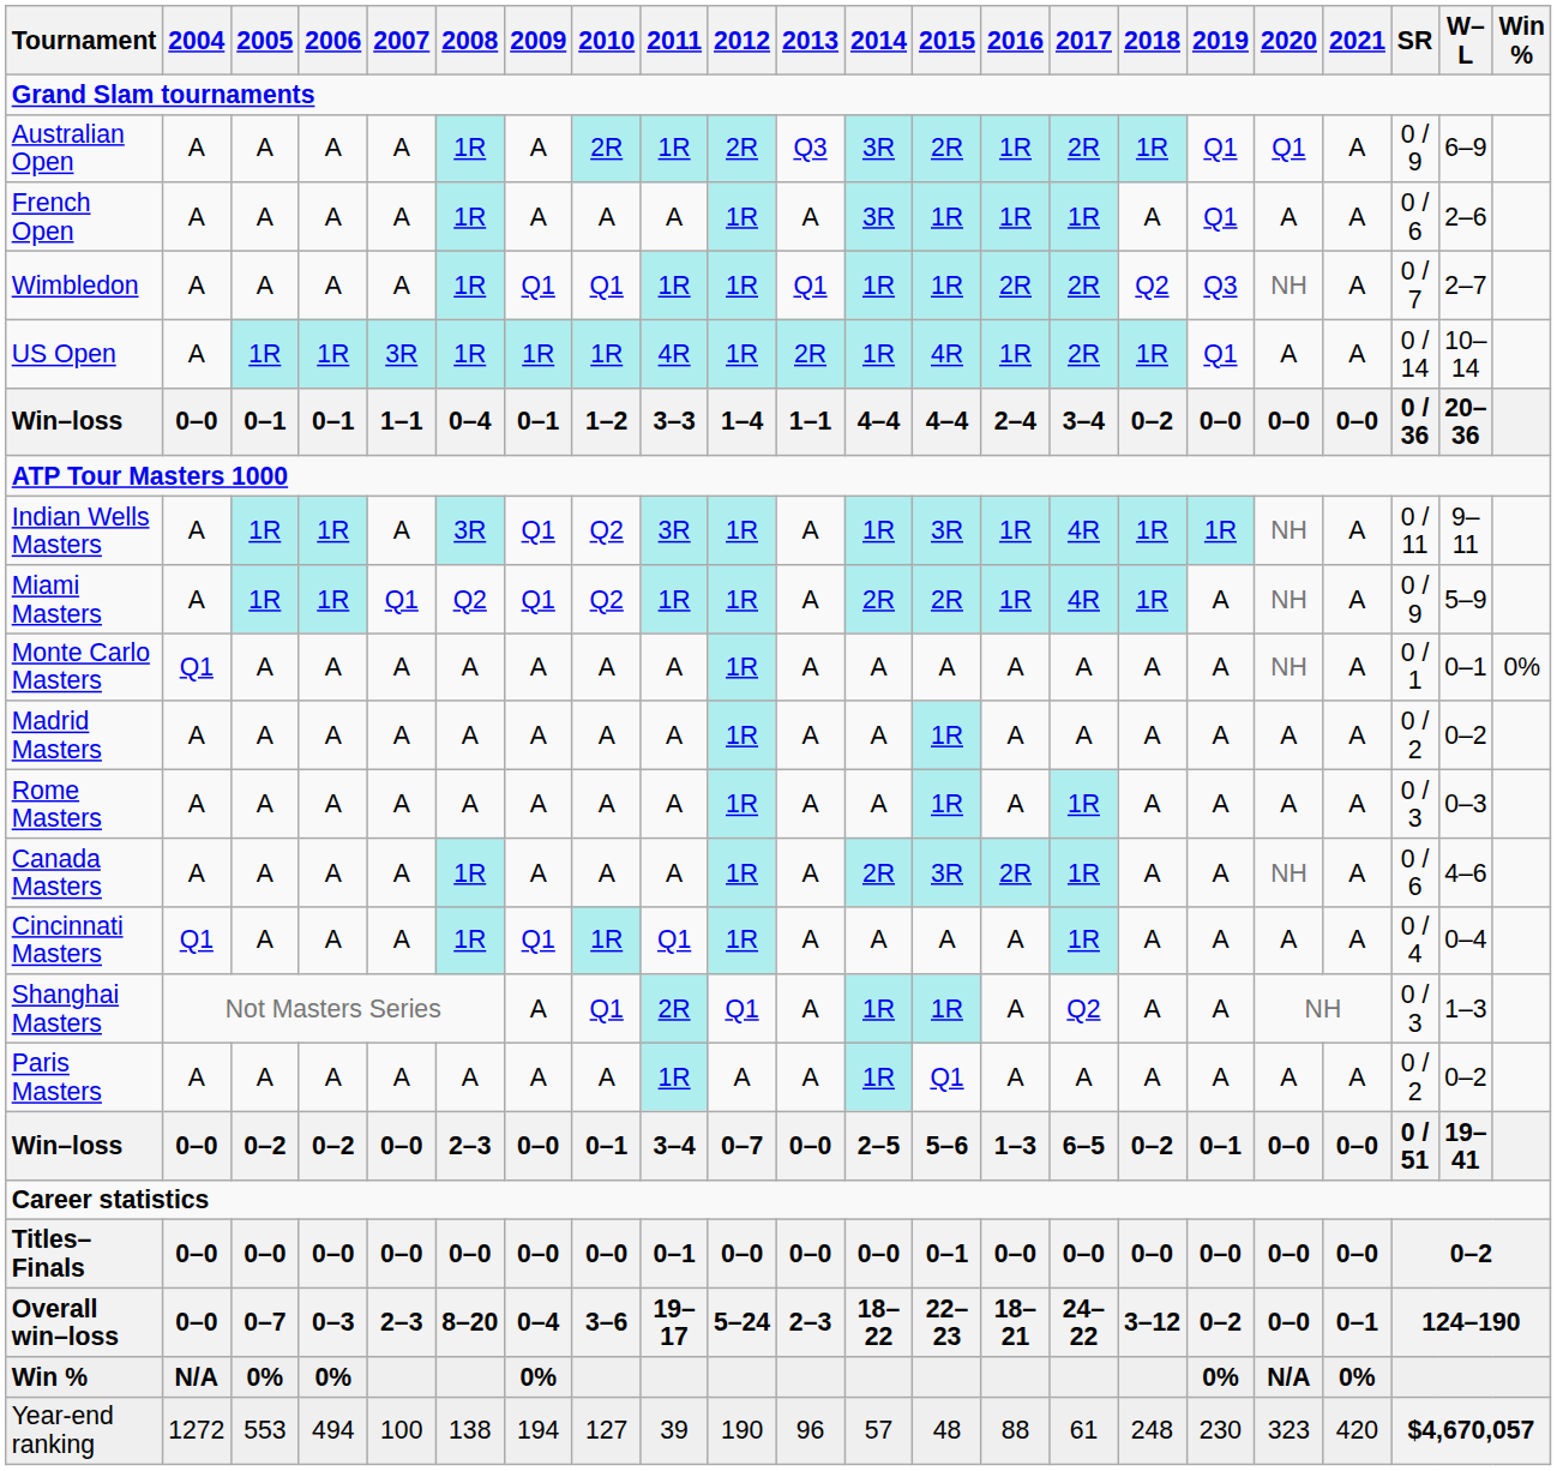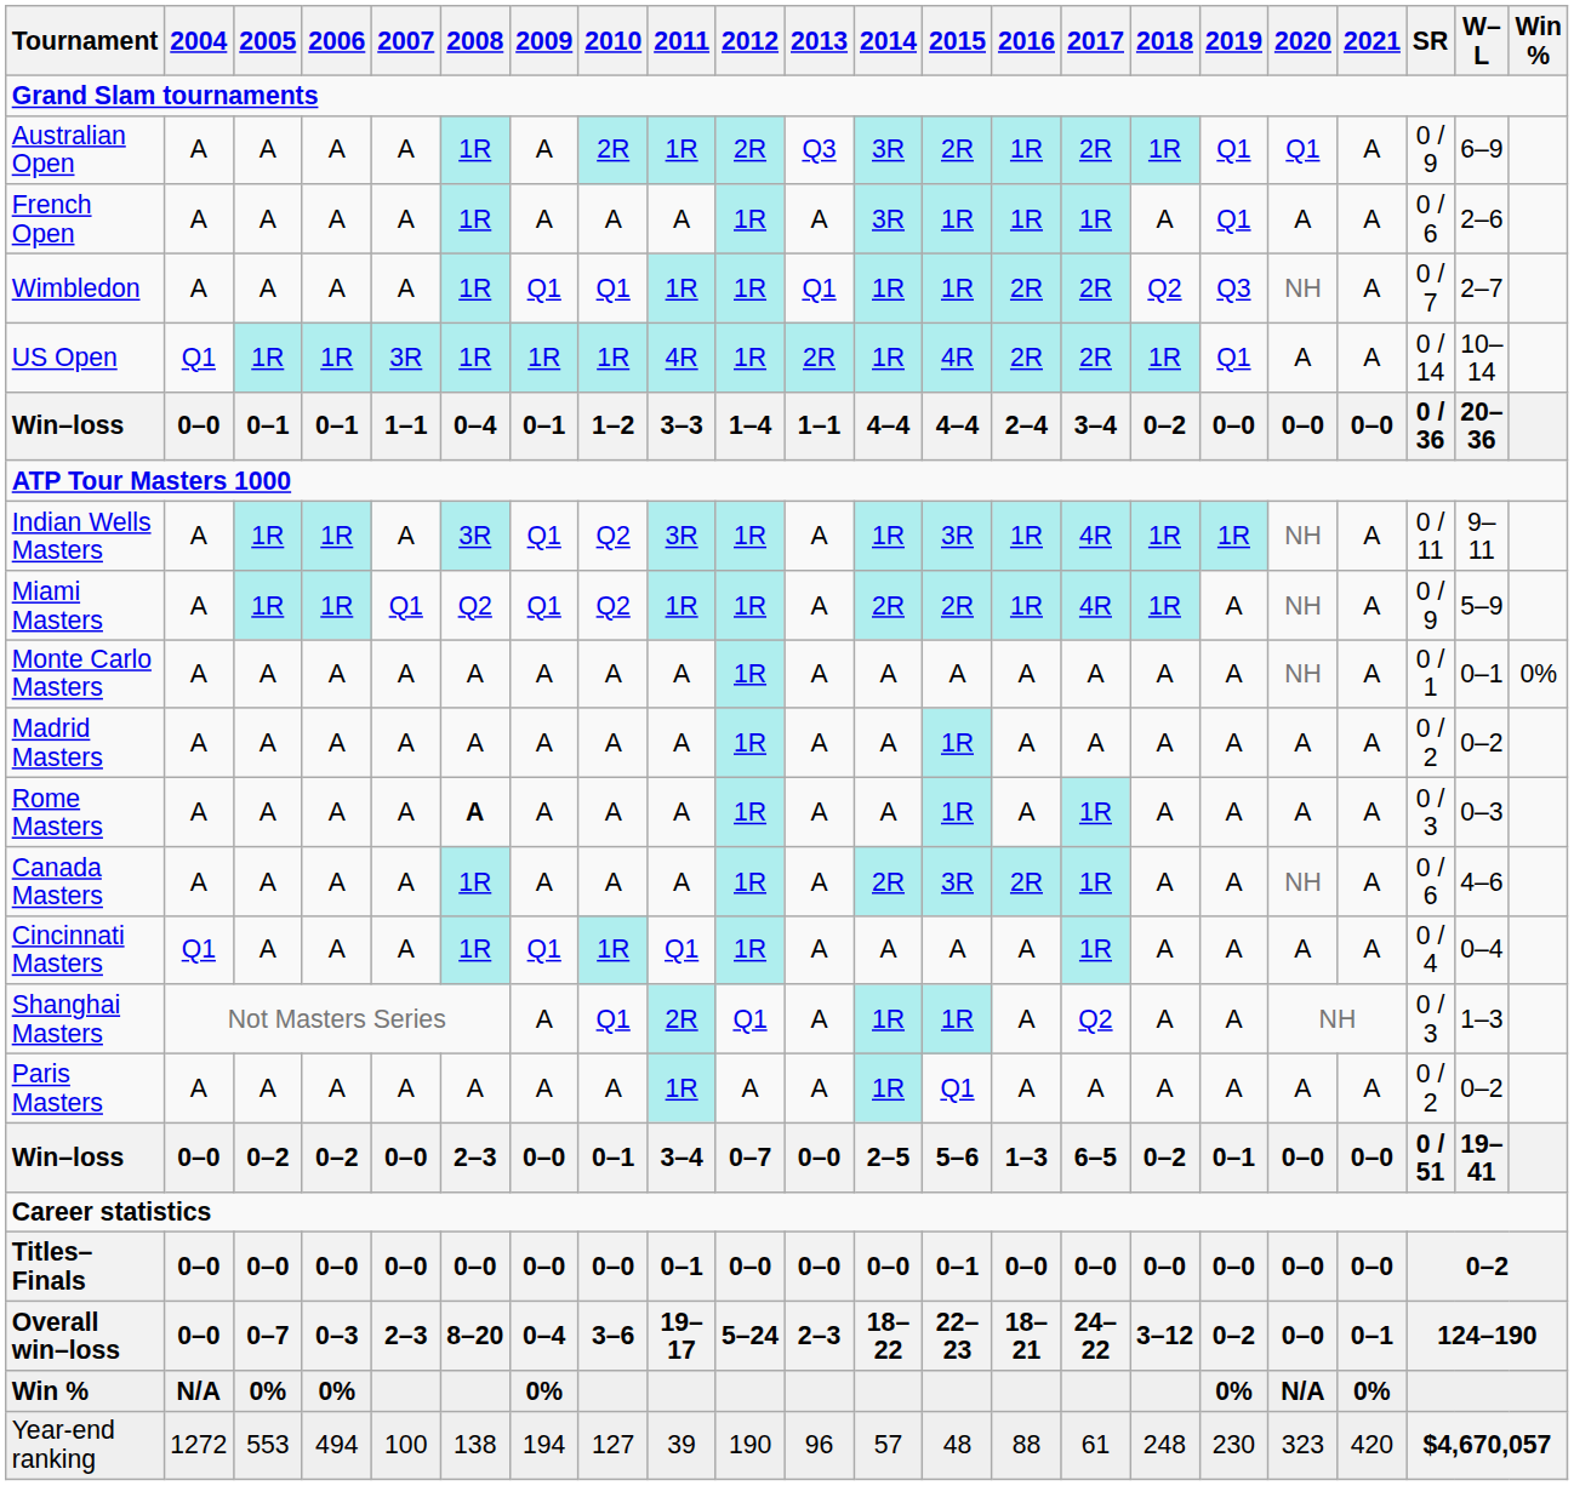 <table class=wikitable style=text-align:center;font-size:90%>
 <tr>
 <th>Tournament</th>
 <th><a href='#'>2004</a></th>
 <th><a href='#'>2005</a></th>
 <th><a href='#'>2006</a></th>
 <th><a href='#'>2007</a></th>
 <th><a href='#'>2008</a></th>
 <th><a href='#'>2009</a></th>
 <th><a href='#'>2010</a></th>
 <th><a href='#'>2011</a></th>
 <th><a href='#'>2012</a></th>
 <th><a href='#'>2013</a></th>
 <th><a href='#'>2014</a></th>
 <th><a href='#'>2015</a></th>
 <th><a href='#'>2016</a></th>
 <th><a href='#'>2017</a></th>
 <th><a href='#'>2018</a></th>
 <th><a href='#'>2019</a></th>
 <th><a href='#'>2020</a></th>
 <th><a href='#'>2021</a></th>
 <th>SR</th>
 <th>W–L</th>
 <th>Win %</th>
 </tr>
 <tr>
 <td colspan=25 align=left><a href='#'><strong>Grand Slam tournaments</strong></a></td>
 </tr>
 <tr>
 <td align=left><a href='#'>Australian Open</a></td>
 <td>A</td>
 <td>A</td>
 <td>A</td>
 <td>A</td>
 <td bgcolor=afeeee><a href='#'>1R</a></td>
 <td>A</td>
 <td bgcolor=afeeee><a href='#'>2R</a></td>
 <td bgcolor=afeeee><a href='#'>1R</a></td>
 <td bgcolor=afeeee><a href='#'>2R</a></td>
 <td><a href='#'>Q3</a></td>
 <td bgcolor=afeeee><a href='#'>3R</a></td>
 <td bgcolor=afeeee><a href='#'>2R</a></td>
 <td bgcolor=afeeee><a href='#'>1R</a></td>
 <td bgcolor=afeeee><a href='#'>2R</a></td>
 <td bgcolor=afeeee><a href='#'>1R</a></td>
 <td><a href='#'>Q1</a></td>
 <td><a href='#'>Q1</a></td>
 <td>A</td>
 <td>0 / 9</td>
 <td>6–9</td>
 <td></td>
 </tr>
 <tr>
 <td align=left><a href='#'>French Open</a></td>
 <td>A</td>
 <td>A</td>
 <td>A</td>
 <td>A</td>
 <td bgcolor=afeeee><a href='#'>1R</a></td>
 <td>A</td>
 <td>A</td>
 <td>A</td>
 <td bgcolor=afeeee><a href='#'>1R</a></td>
 <td>A</td>
 <td bgcolor=afeeee><a href='#'>3R</a></td>
 <td bgcolor=afeeee><a href='#'>1R</a></td>
 <td bgcolor=afeeee><a href='#'>1R</a></td>
 <td bgcolor=afeeee><a href='#'>1R</a></td>
 <td>A</td>
 <td><a href='#'>Q1</a></td>
 <td>A</td>
 <td>A</td>
 <td>0 / 6</td>
 <td>2–6</td>
 <td></td>
 </tr>
 <tr>
 <td align=left><a href='#'>Wimbledon</a></td>
 <td>A</td>
 <td>A</td>
 <td>A</td>
 <td>A</td>
 <td bgcolor=afeeee><a href='#'>1R</a></td>
 <td><a href='#'>Q1</a></td>
 <td><a href='#'>Q1</a></td>
 <td bgcolor=afeeee><a href='#'>1R</a></td>
 <td bgcolor=afeeee><a href='#'>1R</a></td>
 <td><a href='#'>Q1</a></td>
 <td bgcolor=afeeee><a href='#'>1R</a></td>
 <td bgcolor=afeeee><a href='#'>1R</a></td>
 <td bgcolor=afeeee><a href='#'>2R</a></td>
 <td bgcolor=afeeee><a href='#'>2R</a></td>
 <td><a href='#'>Q2</a></td>
 <td><a href='#'>Q3</a></td>
 <td style=color:#767676>NH</td>
 <td>A</td>
 <td>0 / 7</td>
 <td>2–7</td>
 <td></td>
 </tr>
 <tr>
 <td align=left><a href='#'>US Open</a></td>
-<td>A</td>
+<td><a href='#'>Q1</a></td>
 <td bgcolor=afeeee><a href='#'>1R</a></td>
 <td bgcolor=afeeee><a href='#'>1R</a></td>
 <td bgcolor=afeeee><a href='#'>3R</a></td>
 <td bgcolor=afeeee><a href='#'>1R</a></td>
 <td bgcolor=afeeee><a href='#'>1R</a></td>
 <td bgcolor=afeeee><a href='#'>1R</a></td>
 <td bgcolor=afeeee><a href='#'>4R</a></td>
 <td bgcolor=afeeee><a href='#'>1R</a></td>
 <td bgcolor=afeeee><a href='#'>2R</a></td>
 <td bgcolor=afeeee><a href='#'>1R</a></td>
 <td bgcolor=afeeee><a href='#'>4R</a></td>
-<td bgcolor=afeeee><a href='#'>1R</a></td>
+<td bgcolor=afeeee><a href='#'>2R</a></td>
 <td bgcolor=afeeee><a href='#'>2R</a></td>
 <td bgcolor=afeeee><a href='#'>1R</a></td>
 <td><a href='#'>Q1</a></td>
 <td>A</td>
 <td>A</td>
 <td>0 / 14</td>
 <td>10–14</td>
 <td></td>
 </tr>
 <tr>
 <th style=text-align:left>Win–loss</th>
 <th>0–0</th>
 <th>0–1</th>
 <th>0–1</th>
 <th>1–1</th>
 <th>0–4</th>
 <th>0–1</th>
 <th>1–2</th>
 <th>3–3</th>
 <th>1–4</th>
 <th>1–1</th>
 <th>4–4</th>
 <th>4–4</th>
 <th>2–4</th>
 <th>3–4</th>
 <th>0–2</th>
 <th>0–0</th>
 <th>0–0</th>
 <th>0–0</th>
 <th>0 / 36</th>
 <th>20–36</th>
 <th></th>
 </tr>
 <tr>
 <td colspan=25 align=left><strong><a href='#'>ATP Tour Masters 1000</a></strong></td>
 </tr>
 <tr>
 <td align=left><a href='#'>Indian Wells Masters</a></td>
 <td>A</td>
 <td bgcolor=afeeee><a href='#'>1R</a></td>
 <td bgcolor=afeeee><a href='#'>1R</a></td>
 <td>A</td>
 <td bgcolor=afeeee><a href='#'>3R</a></td>
 <td><a href='#'>Q1</a></td>
 <td><a href='#'>Q2</a></td>
 <td bgcolor=afeeee><a href='#'>3R</a></td>
 <td bgcolor=afeeee><a href='#'>1R</a></td>
 <td>A</td>
 <td bgcolor=afeeee><a href='#'>1R</a></td>
 <td bgcolor=afeeee><a href='#'>3R</a></td>
 <td bgcolor=afeeee><a href='#'>1R</a></td>
 <td bgcolor=afeeee><a href='#'>4R</a></td>
 <td bgcolor=afeeee><a href='#'>1R</a></td>
 <td bgcolor=afeeee><a href='#'>1R</a></td>
 <td style=color:#767676>NH</td>
 <td>A</td>
 <td>0 / 11</td>
 <td>9–11</td>
 <td></td>
 </tr>
 <tr>
 <td align=left><a href='#'>Miami Masters</a></td>
 <td>A</td>
 <td bgcolor=afeeee><a href='#'>1R</a></td>
 <td bgcolor=afeeee><a href='#'>1R</a></td>
 <td><a href='#'>Q1</a></td>
 <td><a href='#'>Q2</a></td>
 <td><a href='#'>Q1</a></td>
 <td><a href='#'>Q2</a></td>
 <td bgcolor=afeeee><a href='#'>1R</a></td>
 <td bgcolor=afeeee><a href='#'>1R</a></td>
 <td>A</td>
 <td bgcolor=afeeee><a href='#'>2R</a></td>
 <td bgcolor=afeeee><a href='#'>2R</a></td>
 <td bgcolor=afeeee><a href='#'>1R</a></td>
 <td bgcolor=afeeee><a href='#'>4R</a></td>
 <td bgcolor=afeeee><a href='#'>1R</a></td>
 <td>A</td>
 <td style=color:#767676>NH</td>
 <td>A</td>
 <td>0 / 9</td>
 <td>5–9</td>
 <td></td>
 </tr>
 <tr>
 <td align=left><a href='#'>Monte Carlo Masters</a></td>
-<td><a href='#'>Q1</a></td>
+<td>A</td>
 <td>A</td>
 <td>A</td>
 <td>A</td>
 <td>A</td>
 <td>A</td>
 <td>A</td>
 <td>A</td>
 <td bgcolor=afeeee><a href='#'>1R</a></td>
 <td>A</td>
 <td>A</td>
 <td>A</td>
 <td>A</td>
 <td>A</td>
 <td>A</td>
 <td>A</td>
 <td style=color:#767676>NH</td>
 <td>A</td>
 <td>0 / 1</td>
 <td>0–1</td>
 <td>0%</td>
 </tr>
 <tr>
 <td align=left><a href='#'>Madrid Masters</a></td>
 <td>A</td>
 <td>A</td>
 <td>A</td>
 <td>A</td>
 <td>A</td>
 <td>A</td>
 <td>A</td>
 <td>A</td>
 <td bgcolor=afeeee><a href='#'>1R</a></td>
 <td>A</td>
 <td>A</td>
 <td bgcolor=afeeee><a href='#'>1R</a></td>
 <td>A</td>
 <td>A</td>
 <td>A</td>
 <td>A</td>
 <td>A</td>
 <td>A</td>
 <td>0 / 2</td>
 <td>0–2</td>
 <td></td>
 </tr>
 <tr>
 <td align=left><a href='#'>Rome Masters</a></td>
 <td>A</td>
 <td>A</td>
 <td>A</td>
 <td>A</td>
-<td>A</td>
+<td><strong>A</strong></td>
 <td>A</td>
 <td>A</td>
 <td>A</td>
 <td bgcolor=afeeee><a href='#'>1R</a></td>
 <td>A</td>
 <td>A</td>
 <td bgcolor=afeeee><a href='#'>1R</a></td>
 <td>A</td>
 <td bgcolor=afeeee><a href='#'>1R</a></td>
 <td>A</td>
 <td>A</td>
 <td>A</td>
 <td>A</td>
 <td>0 / 3</td>
 <td>0–3</td>
 <td></td>
 </tr>
 <tr>
 <td align=left><a href='#'>Canada Masters</a></td>
 <td>A</td>
 <td>A</td>
 <td>A</td>
 <td>A</td>
 <td bgcolor=afeeee><a href='#'>1R</a></td>
 <td>A</td>
 <td>A</td>
 <td>A</td>
 <td bgcolor=afeeee><a href='#'>1R</a></td>
 <td>A</td>
 <td bgcolor=afeeee><a href='#'>2R</a></td>
 <td bgcolor=afeeee><a href='#'>3R</a></td>
 <td bgcolor=afeeee><a href='#'>2R</a></td>
 <td bgcolor=afeeee><a href='#'>1R</a></td>
 <td>A</td>
 <td>A</td>
 <td style=color:#767676>NH</td>
 <td>A</td>
 <td>0 / 6</td>
 <td>4–6</td>
 <td></td>
 </tr>
 <tr>
 <td align=left><a href='#'>Cincinnati Masters</a></td>
 <td><a href='#'>Q1</a></td>
 <td>A</td>
 <td>A</td>
 <td>A</td>
 <td bgcolor=afeeee><a href='#'>1R</a></td>
 <td><a href='#'>Q1</a></td>
 <td bgcolor=afeeee><a href='#'>1R</a></td>
 <td><a href='#'>Q1</a></td>
 <td bgcolor=afeeee><a href='#'>1R</a></td>
 <td>A</td>
 <td>A</td>
 <td>A</td>
 <td>A</td>
 <td bgcolor=afeeee><a href='#'>1R</a></td>
 <td>A</td>
 <td>A</td>
 <td>A</td>
 <td>A</td>
 <td>0 / 4</td>
 <td>0–4</td>
 <td></td>
 </tr>
 <tr>
 <td align=left><a href='#'>Shanghai Masters</a></td>
 <td colspan=5 style=color:#767676>Not Masters Series</td>
 <td>A</td>
 <td><a href='#'>Q1</a></td>
 <td bgcolor=afeeee><a href='#'>2R</a></td>
 <td><a href='#'>Q1</a></td>
 <td>A</td>
 <td bgcolor=afeeee><a href='#'>1R</a></td>
 <td bgcolor=afeeee><a href='#'>1R</a></td>
 <td>A</td>
 <td><a href='#'>Q2</a></td>
 <td>A</td>
 <td>A</td>
 <td colspan=2 style=color:#767676>NH</td>
 <td>0 / 3</td>
 <td>1–3</td>
 <td></td>
 </tr>
 <tr>
 <td align=left><a href='#'>Paris Masters</a></td>
 <td>A</td>
 <td>A</td>
 <td>A</td>
 <td>A</td>
 <td>A</td>
 <td>A</td>
 <td>A</td>
 <td bgcolor=afeeee><a href='#'>1R</a></td>
 <td>A</td>
 <td>A</td>
 <td bgcolor=afeeee><a href='#'>1R</a></td>
 <td><a href='#'>Q1</a></td>
 <td>A</td>
 <td>A</td>
 <td>A</td>
 <td>A</td>
 <td>A</td>
 <td>A</td>
 <td>0 / 2</td>
 <td>0–2</td>
 <td></td>
 </tr>
 <tr>
 <th style=text-align:left>Win–loss</th>
 <th>0–0</th>
 <th>0–2</th>
 <th>0–2</th>
 <th>0–0</th>
 <th>2–3</th>
 <th>0–0</th>
 <th>0–1</th>
 <th>3–4</th>
 <th>0–7</th>
 <th>0–0</th>
 <th>2–5</th>
 <th>5–6</th>
 <th>1–3</th>
 <th>6–5</th>
 <th>0–2</th>
 <th>0–1</th>
 <th>0–0</th>
 <th>0–0</th>
 <th>0 / 51</th>
 <th>19–41</th>
 <th></th>
 </tr>
 <tr>
 <td colspan=25 align=left><strong>Career statistics</strong></td>
 </tr>
 <tr>
 <th style=text-align:left>Titles–Finals</th>
 <th>0–0</th>
 <th>0–0</th>
 <th>0–0</th>
 <th>0–0</th>
 <th>0–0</th>
 <th>0–0</th>
 <th>0–0</th>
 <th>0–1</th>
 <th>0–0</th>
 <th>0–0</th>
 <th>0–0</th>
 <th>0–1</th>
 <th>0–0</th>
 <th>0–0</th>
 <th>0–0</th>
 <th>0–0</th>
 <th>0–0</th>
 <th>0–0</th>
 <th colspan=3>0–2</th>
 </tr>
 <tr>
 <th style=text-align:left>Overall win–loss</th>
 <th>0–0</th>
 <th>0–7</th>
 <th>0–3</th>
 <th>2–3</th>
 <th>8–20</th>
 <th>0–4</th>
 <th>3–6</th>
 <th>19–17</th>
 <th>5–24</th>
 <th>2–3</th>
 <th>18–22</th>
 <th>22–23</th>
 <th>18–21</th>
 <th>24–22</th>
 <th>3–12</th>
 <th>0–2</th>
 <th>0–0</th>
 <th>0–1</th>
 <th colspan=3>124–190</th>
 </tr>
 <tr style="font-weight:bold;background:#efefef;">
 <td style=text-align:left>Win %</td>
 <td>N/A</td>
 <td>0%</td>
 <td>0%</td>
 <td></td>
 <td></td>
 <td>0%</td>
 <td></td>
 <td></td>
 <td></td>
 <td></td>
 <td></td>
 <td></td>
 <td></td>
 <td></td>
 <td></td>
 <td>0%</td>
 <td>N/A</td>
 <td>0%</td>
 <td colspan=3></td>
 </tr>
 <tr bgcolor=efefef>
 <td align=left>Year-end ranking</td>
 <td>1272</td>
 <td>553</td>
 <td>494</td>
 <td>100</td>
 <td>138</td>
 <td>194</td>
 <td>127</td>
 <td>39</td>
 <td>190</td>
 <td>96</td>
 <td>57</td>
 <td>48</td>
 <td>88</td>
 <td>61</td>
 <td>248</td>
 <td>230</td>
 <td>323</td>
 <td>420</td>
 <th colspan=3>$4,670,057</th>
 </tr>
 </table>
